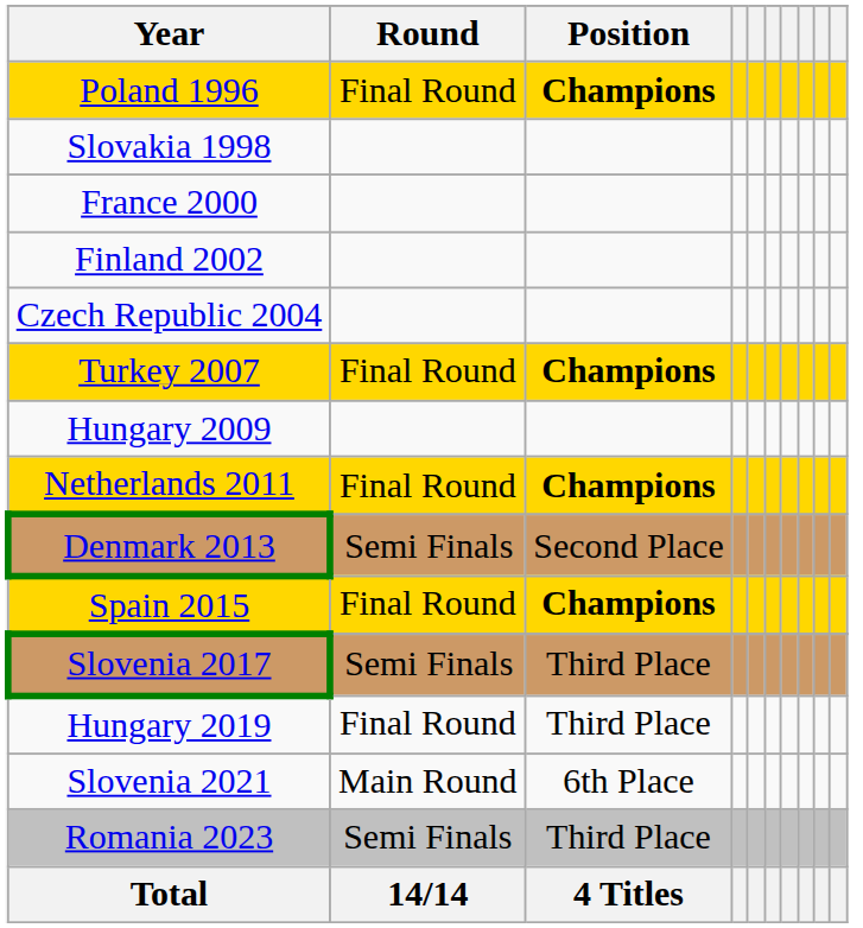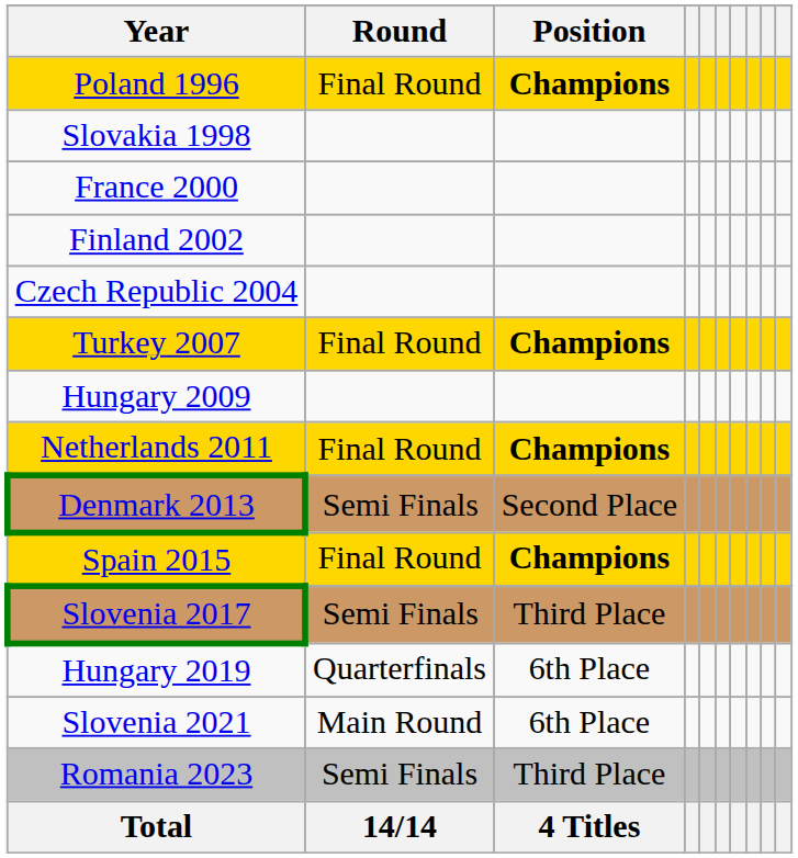 <table class="wikitable" style="text-align: center;">
 <tr>
 <th>Year</th>
 <th>Round</th>
 <th>Position</th>
 <th></th>
 <th></th>
 <th></th>
 <th></th>
 <th></th>
 <th></th>
 <th></th>
 </tr>
 <tr bgcolor=gold>
 <td><a href='#'>Poland 1996</a></td>
 <td>Final Round</td>
 <td><strong>Champions</strong></td>
 <td></td>
 <td></td>
 <td></td>
 <td></td>
 <td></td>
 <td></td>
 <td></td>
 </tr>
 <tr>
 <td><a href='#'>Slovakia 1998</a></td>
 <td></td>
 <td></td>
 <td></td>
 <td></td>
 <td></td>
 <td></td>
 <td></td>
 <td></td>
 <td></td>
 </tr>
 <tr>
 <td><a href='#'>France 2000</a></td>
 <td></td>
 <td></td>
 <td></td>
 <td></td>
 <td></td>
 <td></td>
 <td></td>
 <td></td>
 <td></td>
 </tr>
 <tr>
 <td><a href='#'>Finland 2002</a></td>
 <td></td>
 <td></td>
 <td></td>
 <td></td>
 <td></td>
 <td></td>
 <td></td>
 <td></td>
 <td></td>
 </tr>
 <tr>
 <td><a href='#'>Czech Republic 2004</a></td>
 <td></td>
 <td></td>
 <td></td>
 <td></td>
 <td></td>
 <td></td>
 <td></td>
 <td></td>
 <td></td>
 </tr>
 <tr bgcolor=gold>
 <td><a href='#'>Turkey 2007</a></td>
 <td>Final Round</td>
 <td><strong>Champions</strong></td>
 <td></td>
 <td></td>
 <td></td>
 <td></td>
 <td></td>
 <td></td>
 <td></td>
 </tr>
 <tr>
 <td><a href='#'>Hungary 2009</a></td>
 <td></td>
 <td></td>
 <td></td>
 <td></td>
 <td></td>
 <td></td>
 <td></td>
 <td></td>
 <td></td>
 </tr>
 <tr bgcolor=gold>
 <td><a href='#'>Netherlands 2011</a></td>
 <td>Final Round</td>
 <td><strong>Champions</strong></td>
 <td></td>
 <td></td>
 <td></td>
 <td></td>
 <td></td>
 <td></td>
 <td></td>
 </tr>
 <tr bgcolor=cc9966>
 <td style="border: 3px solid green"><a href='#'>Denmark 2013</a></td>
 <td>Semi Finals</td>
 <td>Second Place</td>
 <td></td>
 <td></td>
 <td></td>
 <td></td>
 <td></td>
 <td></td>
 <td></td>
 </tr>
 <tr bgcolor=gold>
 <td><a href='#'>Spain 2015</a></td>
 <td>Final Round</td>
 <td><strong>Champions</strong></td>
 <td></td>
 <td></td>
 <td></td>
 <td></td>
 <td></td>
 <td></td>
 <td></td>
 </tr>
 <tr>
 </tr>
 <tr bgcolor=cc9966>
 <td style="border: 3px solid green"><a href='#'>Slovenia 2017</a></td>
 <td>Semi Finals</td>
 <td>Third Place</td>
 <td></td>
 <td></td>
 <td></td>
 <td></td>
 <td></td>
 <td></td>
 <td></td>
 </tr>
 <tr>
 <td><a href='#'>Hungary 2019</a></td>
-<td>Final Round</td>
-<td>Third Place</td>
+<td>Quarterfinals</td>
+<td>6th Place</td>
 <td></td>
 <td></td>
 <td></td>
 <td></td>
 <td></td>
 <td></td>
 <td></td>
 </tr>
 <tr>
 <td><a href='#'>Slovenia 2021</a></td>
 <td>Main Round</td>
 <td>6th Place</td>
 <td></td>
 <td></td>
 <td></td>
 <td></td>
 <td></td>
 <td></td>
 <td></td>
 </tr>
 <tr bgcolor=silver>
 <td><a href='#'>Romania 2023</a></td>
 <td>Semi Finals</td>
 <td>Third Place</td>
 <td></td>
 <td></td>
 <td></td>
 <td></td>
 <td></td>
 <td></td>
 <td></td>
 </tr>
 <tr>
 <th>Total</th>
 <th>14/14</th>
 <th>4 Titles</th>
 <th></th>
 <th></th>
 <th></th>
 <th></th>
 <th></th>
 <th></th>
 <th></th>
 </tr>
 </table>
